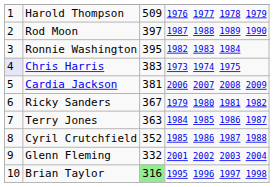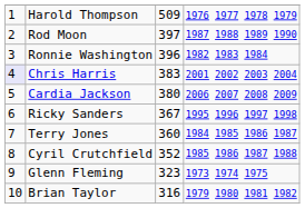 <table class="wikitable">
 <tr>
 </tr>
 <tr>
 <td>1</td>
 <td>Harold Thompson</td>
 <td>509</td>
 <td style="font-size:80%;"><a href='#'>1976</a> <a href='#'>1977</a> <a href='#'>1978</a> <a href='#'>1979</a></td>
 </tr>
 <tr>
 <td>2</td>
 <td>Rod Moon</td>
 <td>397</td>
 <td style="font-size:80%;"><a href='#'>1987</a> <a href='#'>1988</a> <a href='#'>1989</a> <a href='#'>1990</a></td>
 </tr>
 <tr>
 <td>3</td>
 <td>Ronnie Washington</td>
-<td>395</td>
+<td>396</td>
 <td style="font-size:80%;"><a href='#'>1982</a> <a href='#'>1983</a> <a href='#'>1984</a></td>
 </tr>
 <tr>
 <td style="background: lavender;">4</td>
 <td><a href='#'>Chris Harris</a></td>
 <td>383</td>
-<td style="font-size:80%;"><a href='#'>1973</a> <a href='#'>1974</a> <a href='#'>1975</a></td>
+<td style="font-size:80%;"><a href='#'>2001</a> <a href='#'>2002</a> <a href='#'>2003</a> <a href='#'>2004</a></td>
 </tr>
 <tr>
 <td>5</td>
 <td><a href='#'>Cardia Jackson</a></td>
-<td>381</td>
+<td>380</td>
 <td style="font-size:80%;"><a href='#'>2006</a> <a href='#'>2007</a> <a href='#'>2008</a> <a href='#'>2009</a></td>
 </tr>
 <tr>
 <td>6</td>
 <td>Ricky Sanders</td>
 <td>367</td>
-<td style="font-size:80%;"><a href='#'>1979</a> <a href='#'>1980</a> <a href='#'>1981</a> <a href='#'>1982</a></td>
+<td style="font-size:80%;"><a href='#'>1995</a> <a href='#'>1996</a> <a href='#'>1997</a> <a href='#'>1998</a></td>
 </tr>
 <tr>
 <td>7</td>
 <td>Terry Jones</td>
-<td>363</td>
+<td>360</td>
 <td style="font-size:80%;"><a href='#'>1984</a> <a href='#'>1985</a> <a href='#'>1986</a> <a href='#'>1987</a></td>
 </tr>
 <tr>
 <td>8</td>
 <td>Cyril Crutchfield</td>
 <td>352</td>
 <td style="font-size:80%;"><a href='#'>1985</a> <a href='#'>1986</a> <a href='#'>1987</a> <a href='#'>1988</a></td>
 </tr>
 <tr>
 <td>9</td>
 <td>Glenn Fleming</td>
-<td>332</td>
-<td style="font-size:80%;"><a href='#'>2001</a> <a href='#'>2002</a> <a href='#'>2003</a> <a href='#'>2004</a></td>
+<td>323</td>
+<td style="font-size:80%;"><a href='#'>1973</a> <a href='#'>1974</a> <a href='#'>1975</a></td>
 </tr>
 <tr>
 <td>10</td>
 <td>Brian Taylor</td>
-<td style="background: lightgreen;">316</td>
-<td style="font-size:80%;"><a href='#'>1995</a> <a href='#'>1996</a> <a href='#'>1997</a> <a href='#'>1998</a></td>
+<td>316</td>
+<td style="font-size:80%;"><a href='#'>1979</a> <a href='#'>1980</a> <a href='#'>1981</a> <a href='#'>1982</a></td>
 </tr>
 </table>
